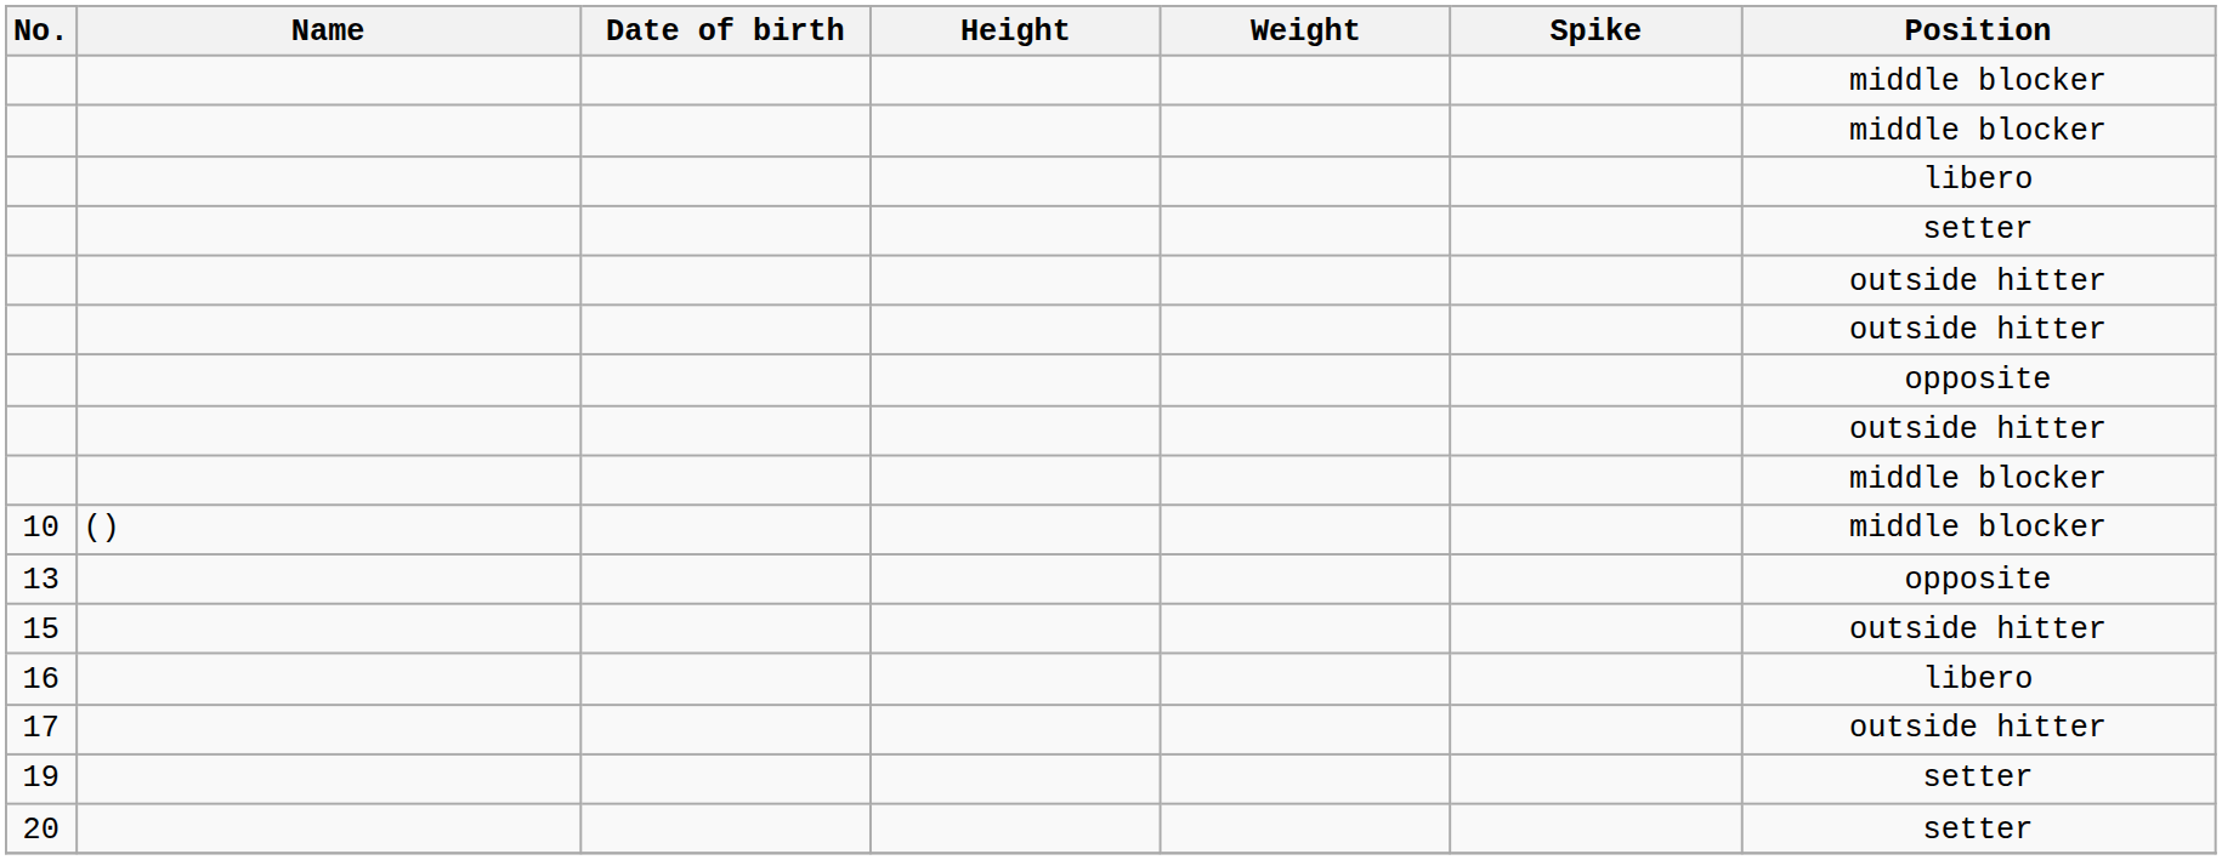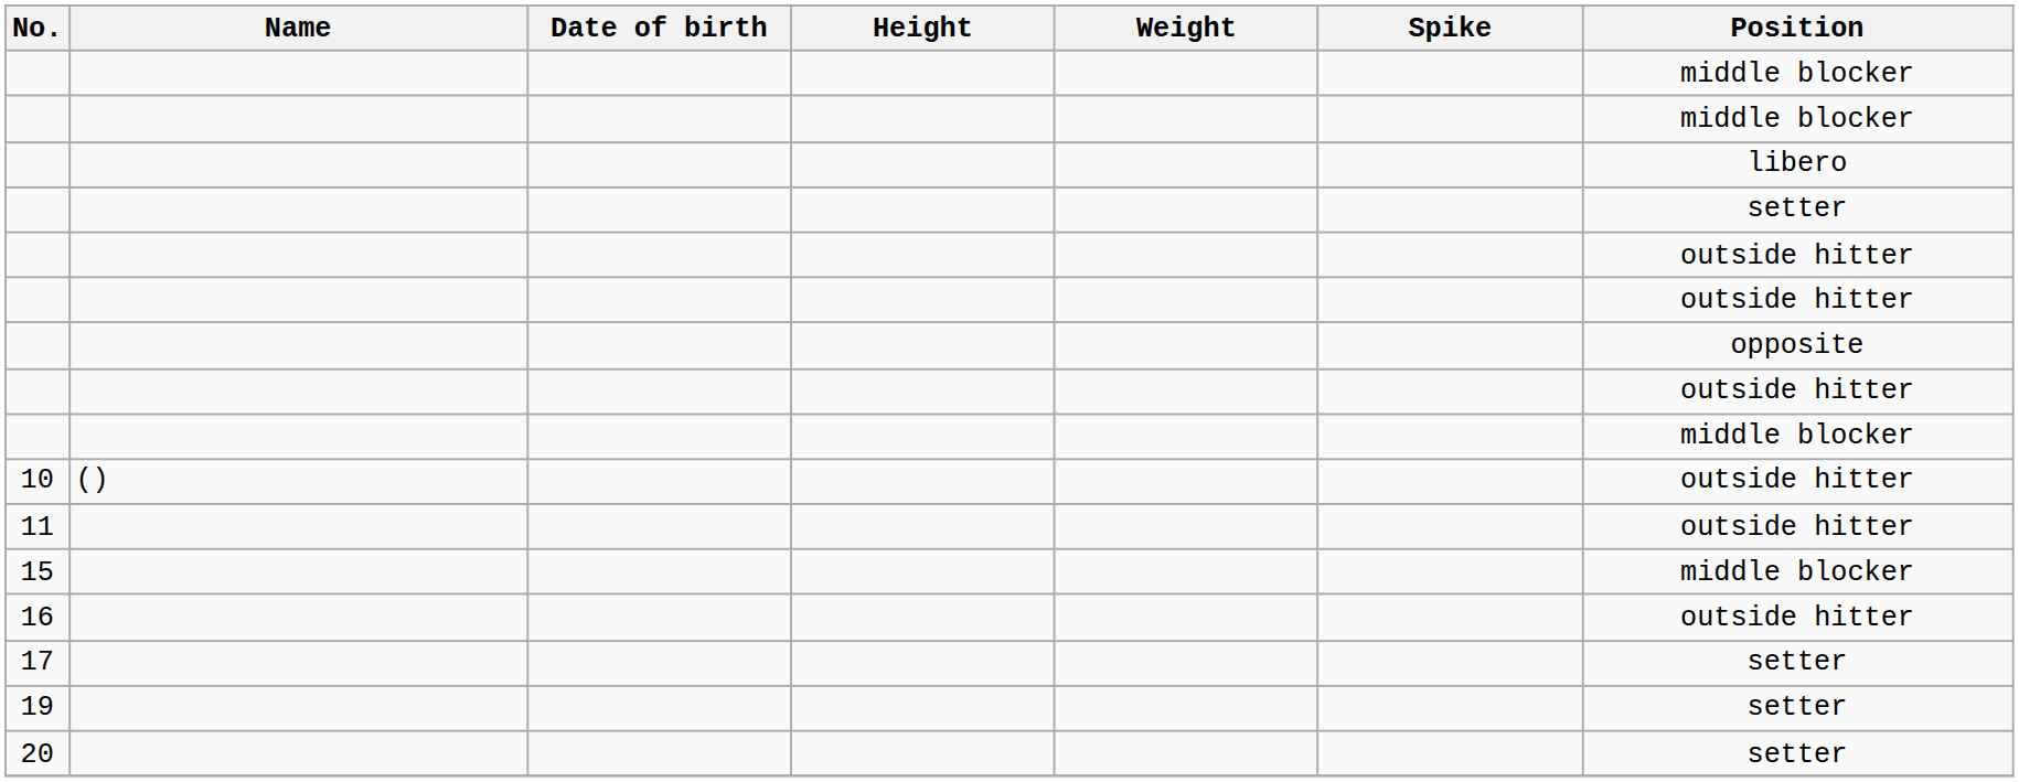 <table class="wikitable sortable" style="font-size:100%; text-align:center;">
 <tr>
 <th>No.</th>
 <th style="width:16em">Name</th>
 <th style="width:9em">Date of birth</th>
 <th style="width:9em">Height</th>
 <th style="width:9em">Weight</th>
 <th style="width:9em">Spike</th>
 <th style="width:15em">Position</th>
 </tr>
 <tr>
 <td></td>
 <td align=left> </td>
 <td align=right></td>
 <td></td>
 <td></td>
 <td></td>
 <td>middle blocker</td>
 </tr>
 <tr>
 <td></td>
 <td align=left> </td>
 <td align=right></td>
 <td></td>
 <td></td>
 <td></td>
 <td>middle blocker</td>
 </tr>
 <tr>
 <td></td>
 <td align=left> </td>
 <td align=right></td>
 <td></td>
 <td></td>
 <td></td>
 <td>libero</td>
 </tr>
 <tr>
 <td></td>
 <td align=left> </td>
 <td align=right></td>
 <td></td>
 <td></td>
 <td></td>
 <td>setter</td>
 </tr>
 <tr>
 <td></td>
 <td align=left> </td>
 <td align=right></td>
 <td></td>
 <td></td>
 <td></td>
 <td>outside hitter</td>
 </tr>
 <tr>
 <td></td>
 <td align=left> </td>
 <td align=right></td>
 <td></td>
 <td></td>
 <td></td>
 <td>outside hitter</td>
 </tr>
 <tr>
 <td></td>
 <td align=left> </td>
 <td align=right></td>
 <td></td>
 <td></td>
 <td></td>
 <td>opposite</td>
 </tr>
 <tr>
 <td></td>
 <td align=left> </td>
 <td align=right></td>
 <td></td>
 <td></td>
 <td></td>
 <td>outside hitter</td>
 </tr>
 <tr>
 <td></td>
 <td align=left> </td>
 <td align=right></td>
 <td></td>
 <td></td>
 <td></td>
 <td>middle blocker</td>
 </tr>
 <tr>
 <td>10</td>
 <td align=left>  ()</td>
 <td align=right></td>
 <td></td>
 <td></td>
 <td></td>
-<td>middle blocker</td>
+<td>outside hitter</td>
 </tr>
 <tr>
-<td>13</td>
+<td>11</td>
 <td align=left> </td>
 <td align=right></td>
 <td></td>
 <td></td>
 <td></td>
-<td>opposite</td>
+<td>outside hitter</td>
 </tr>
 <tr>
 <td>15</td>
 <td align=left> </td>
 <td align=right></td>
 <td></td>
 <td></td>
 <td></td>
-<td>outside hitter</td>
+<td>middle blocker</td>
 </tr>
 <tr>
 <td>16</td>
 <td align=left> </td>
 <td align=right></td>
 <td></td>
 <td></td>
 <td></td>
-<td>libero</td>
+<td>outside hitter</td>
 </tr>
 <tr>
 <td>17</td>
 <td align=left> </td>
 <td align=right></td>
 <td></td>
 <td></td>
 <td></td>
-<td>outside hitter</td>
+<td>setter</td>
 </tr>
 <tr>
 <td>19</td>
 <td align=left> </td>
 <td align=right></td>
 <td></td>
 <td></td>
 <td></td>
 <td>setter</td>
 </tr>
 <tr>
 <td>20</td>
 <td align=left> </td>
 <td align=right></td>
 <td></td>
 <td></td>
 <td></td>
 <td>setter</td>
 </tr>
 <tr>
 </tr>
 </table>
